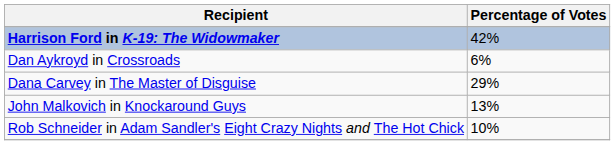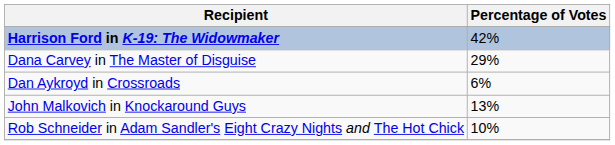 <table class="wikitable sortable plainrowheaders" align="centre">
 <tr>
 <th>Recipient</th>
 <th>Percentage of Votes</th>
 </tr>
 <tr>
 </tr>
 <tr style="background:#B0C4DE;">
 <td><strong><a href='#'>Harrison Ford</a> in <em><a href='#'>K-19: The Widowmaker</a><strong><em></td>
 <td></strong>42%<strong></td>
 </tr>
 <tr>
+<td><a href='#'>Dana Carvey</a> in </em><a href='#'>The Master of Disguise</a><em></td>
+<td>29%</td>
+</tr>
+<tr>
 <td><a href='#'>Dan Aykroyd</a> in </em><a href='#'>Crossroads</a><em></td>
 <td>6%</td>
-</tr>
-<tr>
-<td><a href='#'>Dana Carvey</a> in </em><a href='#'>The Master of Disguise</a><em></td>
-<td>29%</td>
 </tr>
 <tr>
 <td><a href='#'>John Malkovich</a> in </em><a href='#'>Knockaround Guys</a><em></td>
 <td>13%</td>
 </tr>
 <tr>
 <td><a href='#'>Rob Schneider</a> in <a href='#'>Adam Sandler's</a> </em><a href='#'>Eight Crazy Nights</a><em> and </em><a href='#'>The Hot Chick</a><em></td>
 <td>10%</td>
 </tr>
 <tr>
 </tr>
 </table>
